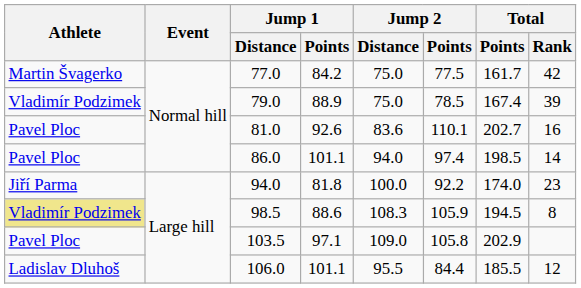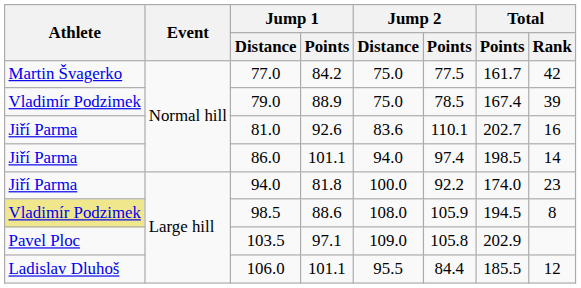 <table class="wikitable" style="font-size:90%">
 <tr>
 <th rowspan="2">Athlete</th>
 <th rowspan="2">Event</th>
 <th colspan="2">Jump 1</th>
 <th colspan="2">Jump 2</th>
 <th colspan="2">Total</th>
 </tr>
 <tr>
 <th>Distance</th>
 <th>Points</th>
 <th>Distance</th>
 <th>Points</th>
 <th>Points</th>
 <th>Rank</th>
 </tr>
 <tr>
 <td><a href='#'>Martin Švagerko</a></td>
 <td rowspan="4">Normal hill</td>
 <td align="center">77.0</td>
 <td align="center">84.2</td>
 <td align="center">75.0</td>
 <td align="center">77.5</td>
 <td align="center">161.7</td>
 <td align="center">42</td>
 </tr>
 <tr>
 <td><a href='#'>Vladimír Podzimek</a></td>
 <td align="center">79.0</td>
 <td align="center">88.9</td>
 <td align="center">75.0</td>
 <td align="center">78.5</td>
 <td align="center">167.4</td>
 <td align="center">39</td>
 </tr>
 <tr>
-<td><a href='#'>Pavel Ploc</a></td>
+<td><a href='#'>Jiří Parma</a></td>
 <td align="center">81.0</td>
 <td align="center">92.6</td>
 <td align="center">83.6</td>
 <td align="center">110.1</td>
 <td align="center">202.7</td>
 <td align="center">16</td>
 </tr>
 <tr>
-<td><a href='#'>Pavel Ploc</a></td>
+<td><a href='#'>Jiří Parma</a></td>
 <td align="center">86.0</td>
 <td align="center">101.1</td>
 <td align="center">94.0</td>
 <td align="center">97.4</td>
 <td align="center">198.5</td>
 <td align="center">14</td>
 </tr>
 <tr>
 <td><a href='#'>Jiří Parma</a></td>
 <td rowspan="4">Large hill</td>
 <td align="center">94.0</td>
 <td align="center">81.8</td>
 <td align="center">100.0</td>
 <td align="center">92.2</td>
 <td align="center">174.0</td>
 <td align="center">23</td>
 </tr>
 <tr>
 <td style="background: khaki;"><a href='#'>Vladimír Podzimek</a></td>
 <td align="center">98.5</td>
 <td align="center">88.6</td>
-<td align="center">108.3</td>
+<td align="center">108.0</td>
 <td align="center">105.9</td>
 <td align="center">194.5</td>
 <td align="center">8</td>
 </tr>
 <tr>
 <td><a href='#'>Pavel Ploc</a></td>
 <td align="center">103.5</td>
 <td align="center">97.1</td>
 <td align="center">109.0</td>
 <td align="center">105.8</td>
 <td align="center">202.9</td>
 <td align="center"></td>
 </tr>
 <tr>
 <td><a href='#'>Ladislav Dluhoš</a></td>
 <td align="center">106.0</td>
 <td align="center">101.1</td>
 <td align="center">95.5</td>
 <td align="center">84.4</td>
 <td align="center">185.5</td>
 <td align="center">12</td>
 </tr>
 </table>
